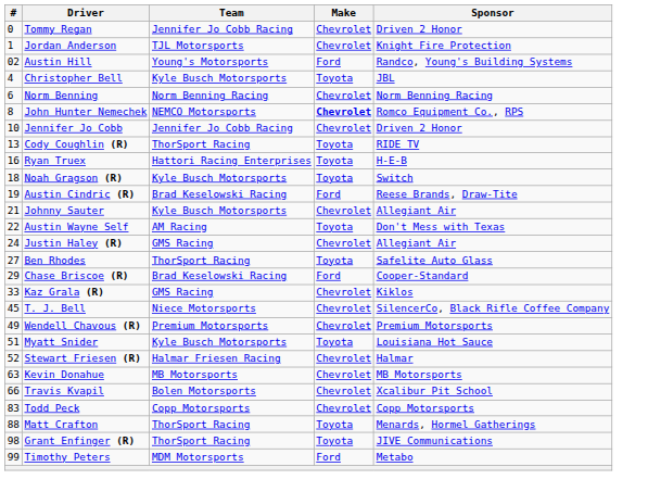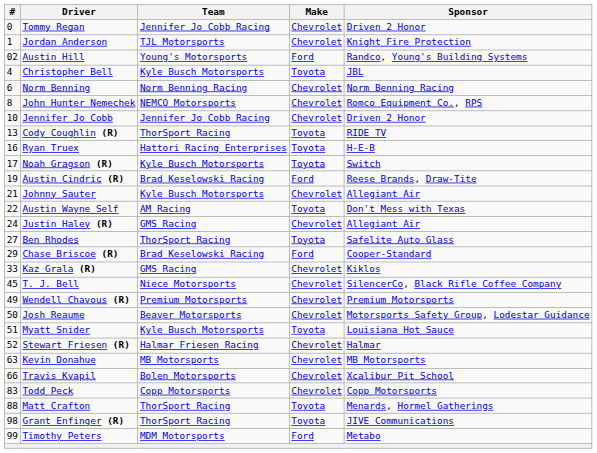 <table class="wikitable" style="font-size:95%">
 <tr>
 <th>#</th>
 <th>Driver</th>
 <th>Team</th>
 <th>Make</th>
 <th>Sponsor</th>
 </tr>
 <tr>
 <td>0</td>
 <td><a href='#'>Tommy Regan</a></td>
 <td><a href='#'>Jennifer Jo Cobb Racing</a></td>
 <td><a href='#'>Chevrolet</a></td>
 <td><a href='#'>Driven 2 Honor</a></td>
 </tr>
 <tr>
 <td>1</td>
 <td><a href='#'>Jordan Anderson</a></td>
 <td><a href='#'>TJL Motorsports</a></td>
 <td><a href='#'>Chevrolet</a></td>
 <td><a href='#'>Knight Fire Protection</a></td>
 </tr>
 <tr>
 <td>02</td>
 <td><a href='#'>Austin Hill</a></td>
 <td><a href='#'>Young's Motorsports</a></td>
 <td><a href='#'>Ford</a></td>
 <td><a href='#'>Randco</a>, <a href='#'>Young's Building Systems</a></td>
 </tr>
 <tr>
 <td>4</td>
 <td><a href='#'>Christopher Bell</a></td>
 <td><a href='#'>Kyle Busch Motorsports</a></td>
 <td><a href='#'>Toyota</a></td>
 <td><a href='#'>JBL</a></td>
 </tr>
 <tr>
 <td>6</td>
 <td><a href='#'>Norm Benning</a></td>
 <td><a href='#'>Norm Benning Racing</a></td>
 <td><a href='#'>Chevrolet</a></td>
 <td><a href='#'>Norm Benning Racing</a></td>
 </tr>
 <tr>
 <td>8</td>
 <td><a href='#'>John Hunter Nemechek</a></td>
 <td><a href='#'>NEMCO Motorsports</a></td>
-<td><strong><a href='#'>Chevrolet</a></strong></td>
+<td><a href='#'>Chevrolet</a></td>
 <td><a href='#'>Romco Equipment Co.</a>, <a href='#'>RPS</a></td>
 </tr>
 <tr>
 <td>10</td>
 <td><a href='#'>Jennifer Jo Cobb</a></td>
 <td><a href='#'>Jennifer Jo Cobb Racing</a></td>
 <td><a href='#'>Chevrolet</a></td>
 <td><a href='#'>Driven 2 Honor</a></td>
 </tr>
 <tr>
 <td>13</td>
 <td><a href='#'>Cody Coughlin</a> <strong>(R)</strong></td>
 <td><a href='#'>ThorSport Racing</a></td>
 <td><a href='#'>Toyota</a></td>
 <td><a href='#'>RIDE TV</a></td>
 </tr>
 <tr>
 <td>16</td>
 <td><a href='#'>Ryan Truex</a></td>
 <td><a href='#'>Hattori Racing Enterprises</a></td>
 <td><a href='#'>Toyota</a></td>
 <td><a href='#'>H-E-B</a></td>
 </tr>
 <tr>
-<td>18</td>
+<td>17</td>
 <td><a href='#'>Noah Gragson</a> <strong>(R)</strong></td>
 <td><a href='#'>Kyle Busch Motorsports</a></td>
 <td><a href='#'>Toyota</a></td>
 <td><a href='#'>Switch</a></td>
 </tr>
 <tr>
 <td>19</td>
 <td><a href='#'>Austin Cindric</a> <strong>(R)</strong></td>
 <td><a href='#'>Brad Keselowski Racing</a></td>
 <td><a href='#'>Ford</a></td>
 <td><a href='#'>Reese Brands</a>, <a href='#'>Draw-Tite</a></td>
 </tr>
 <tr>
 <td>21</td>
 <td><a href='#'>Johnny Sauter</a></td>
 <td><a href='#'>Kyle Busch Motorsports</a></td>
 <td><a href='#'>Chevrolet</a></td>
 <td><a href='#'>Allegiant Air</a></td>
 </tr>
 <tr>
 <td>22</td>
 <td><a href='#'>Austin Wayne Self</a></td>
 <td><a href='#'>AM Racing</a></td>
 <td><a href='#'>Toyota</a></td>
 <td><a href='#'>Don't Mess with Texas</a></td>
 </tr>
 <tr>
 <td>24</td>
 <td><a href='#'>Justin Haley</a> <strong>(R)</strong></td>
 <td><a href='#'>GMS Racing</a></td>
 <td><a href='#'>Chevrolet</a></td>
 <td><a href='#'>Allegiant Air</a></td>
 </tr>
 <tr>
 <td>27</td>
 <td><a href='#'>Ben Rhodes</a></td>
 <td><a href='#'>ThorSport Racing</a></td>
 <td><a href='#'>Toyota</a></td>
 <td><a href='#'>Safelite Auto Glass</a></td>
 </tr>
 <tr>
 <td>29</td>
 <td><a href='#'>Chase Briscoe</a> <strong>(R)</strong></td>
 <td><a href='#'>Brad Keselowski Racing</a></td>
 <td><a href='#'>Ford</a></td>
 <td><a href='#'>Cooper-Standard</a></td>
 </tr>
 <tr>
 <td>33</td>
 <td><a href='#'>Kaz Grala</a> <strong>(R)</strong></td>
 <td><a href='#'>GMS Racing</a></td>
 <td><a href='#'>Chevrolet</a></td>
 <td><a href='#'>Kiklos</a></td>
 </tr>
 <tr>
 <td>45</td>
 <td><a href='#'>T. J. Bell</a></td>
 <td><a href='#'>Niece Motorsports</a></td>
 <td><a href='#'>Chevrolet</a></td>
 <td><a href='#'>SilencerCo</a>, <a href='#'>Black Rifle Coffee Company</a></td>
 </tr>
 <tr>
 <td>49</td>
 <td><a href='#'>Wendell Chavous</a> <strong>(R)</strong></td>
 <td><a href='#'>Premium Motorsports</a></td>
 <td><a href='#'>Chevrolet</a></td>
 <td><a href='#'>Premium Motorsports</a></td>
 </tr>
 <tr>
+<td>50</td>
+<td><a href='#'>Josh Reaume</a></td>
+<td><a href='#'>Beaver Motorsports</a></td>
+<td><a href='#'>Chevrolet</a></td>
+<td><a href='#'>Motorsports Safety Group</a>, <a href='#'>Lodestar Guidance</a></td>
+</tr>
+<tr>
 <td>51</td>
 <td><a href='#'>Myatt Snider</a></td>
 <td><a href='#'>Kyle Busch Motorsports</a></td>
 <td><a href='#'>Toyota</a></td>
 <td><a href='#'>Louisiana Hot Sauce</a></td>
 </tr>
 <tr>
 <td>52</td>
 <td><a href='#'>Stewart Friesen</a> <strong>(R)</strong></td>
 <td><a href='#'>Halmar Friesen Racing</a></td>
 <td><a href='#'>Chevrolet</a></td>
 <td><a href='#'>Halmar</a></td>
 </tr>
 <tr>
 <td>63</td>
 <td><a href='#'>Kevin Donahue</a></td>
 <td><a href='#'>MB Motorsports</a></td>
 <td><a href='#'>Chevrolet</a></td>
 <td><a href='#'>MB Motorsports</a></td>
 </tr>
 <tr>
 <td>66</td>
 <td><a href='#'>Travis Kvapil</a></td>
 <td><a href='#'>Bolen Motorsports</a></td>
 <td><a href='#'>Chevrolet</a></td>
 <td><a href='#'>Xcalibur Pit School</a></td>
 </tr>
 <tr>
 <td>83</td>
 <td><a href='#'>Todd Peck</a></td>
 <td><a href='#'>Copp Motorsports</a></td>
 <td><a href='#'>Chevrolet</a></td>
 <td><a href='#'>Copp Motorsports</a></td>
 </tr>
 <tr>
 <td>88</td>
 <td><a href='#'>Matt Crafton</a></td>
 <td><a href='#'>ThorSport Racing</a></td>
 <td><a href='#'>Toyota</a></td>
 <td><a href='#'>Menards</a>, <a href='#'>Hormel Gatherings</a></td>
 </tr>
 <tr>
 <td>98</td>
 <td><a href='#'>Grant Enfinger</a> <strong>(R)</strong></td>
 <td><a href='#'>ThorSport Racing</a></td>
 <td><a href='#'>Toyota</a></td>
 <td><a href='#'>JIVE Communications</a></td>
 </tr>
 <tr>
 <td>99</td>
 <td><a href='#'>Timothy Peters</a></td>
 <td><a href='#'>MDM Motorsports</a></td>
 <td><a href='#'>Ford</a></td>
 <td><a href='#'>Metabo</a></td>
 </tr>
 <tr>
 <th colspan="5"></th>
 </tr>
 </table>
